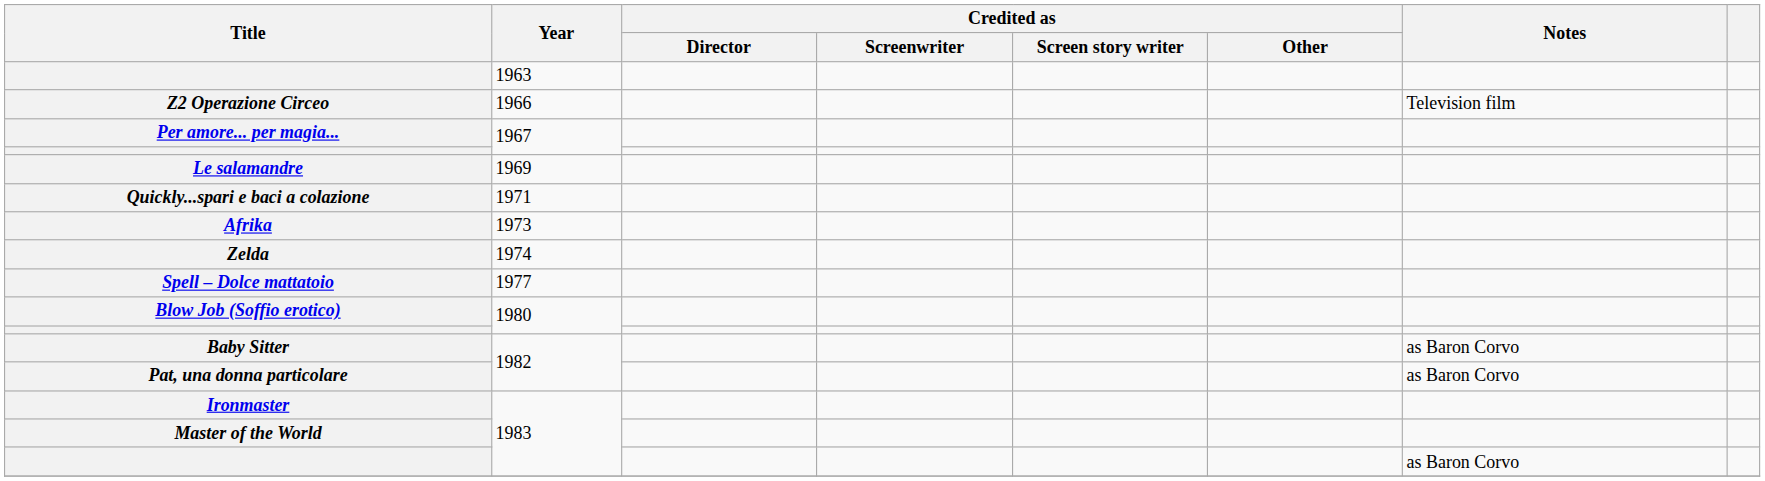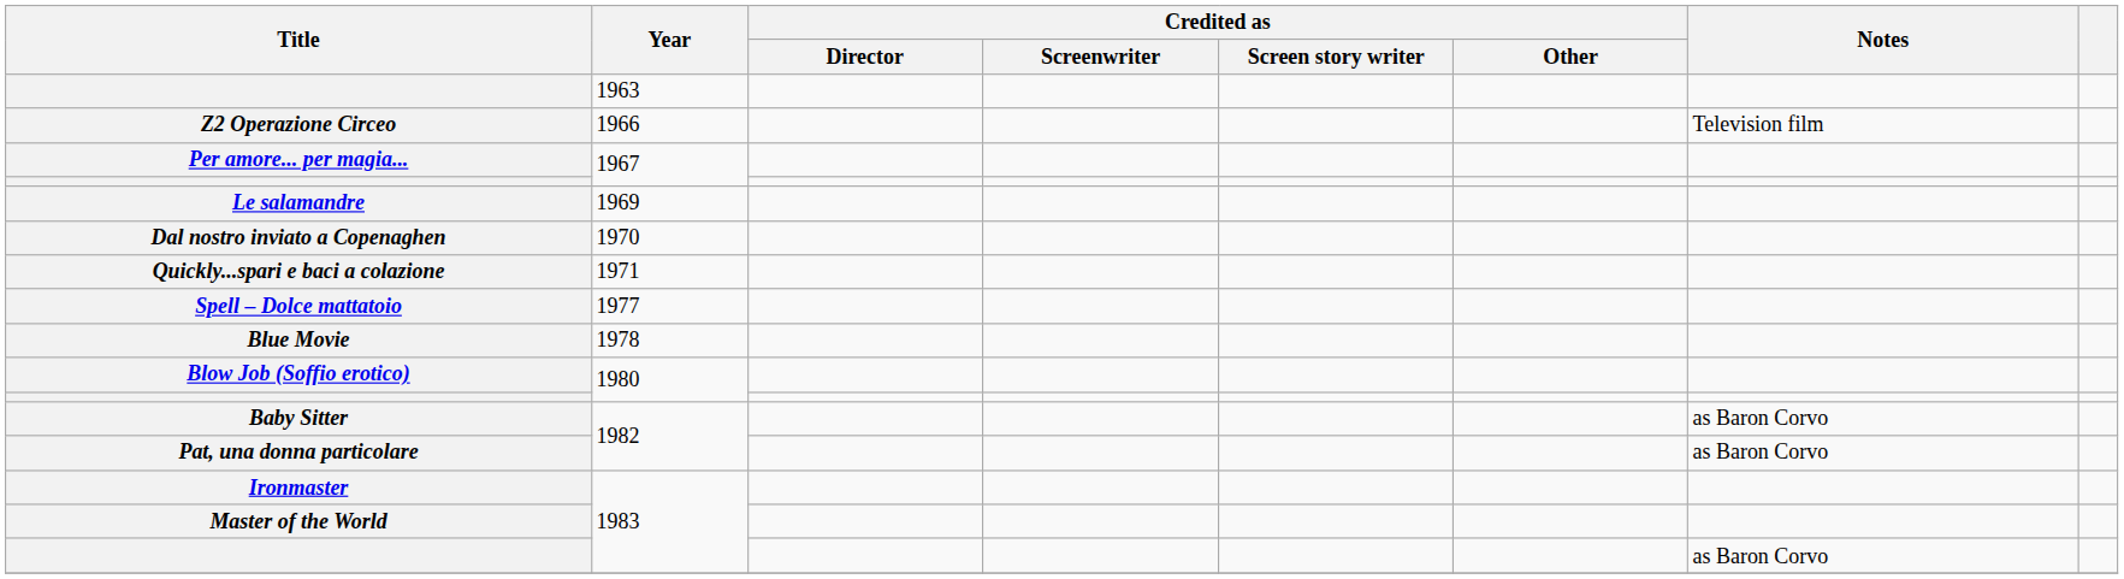 <table class="wikitable sortable plainrowheaders">
 <tr>
 <th width="15%" rowspan="2" scope="col">Title</th>
 <th width="4%" rowspan="2" scope="col">Year</th>
 <th colspan="4" scope="col">Credited as</th>
 <th width="10%" rowspan="2" scope="col" class="unsortable">Notes</th>
 <th width="1%" rowspan="2" scope="col" class="unsortable"></th>
 </tr>
 <tr>
 <th width=6%>Director</th>
 <th width=6%>Screenwriter</th>
 <th width=6%>Screen story writer</th>
 <th width=6%>Other</th>
 </tr>
 <tr>
 <th scope="row"></th>
 <td>1963</td>
 <td></td>
 <td></td>
 <td></td>
 <td></td>
 <td></td>
 <td style="text-align:center;"></td>
 </tr>
 <tr>
 <th scope="row"><em>Z2 Operazione Circeo</em></th>
 <td>1966</td>
 <td></td>
 <td></td>
 <td></td>
 <td></td>
 <td>Television film</td>
 <td style="text-align:center;"></td>
 </tr>
 <tr>
 <th scope="row"><em><a href='#'>Per amore... per magia...</a></em></th>
 <td rowspan="2">1967</td>
 <td></td>
 <td></td>
 <td></td>
 <td></td>
 <td></td>
 <td style="text-align:center;"></td>
 </tr>
 <tr>
 <th scope="row"><em></em></th>
 <td></td>
 <td></td>
 <td></td>
 <td></td>
 <td></td>
 <td style="text-align:center;"></td>
 </tr>
 <tr>
 <th scope="row"><em><a href='#'>Le salamandre</a></em></th>
 <td>1969</td>
 <td></td>
 <td></td>
 <td></td>
 <td></td>
 <td></td>
 <td style="text-align:center;"></td>
 </tr>
 <tr>
+<th scope="row"><em>Dal nostro inviato a Copenaghen</em></th>
+<td>1970</td>
+<td></td>
+<td></td>
+<td></td>
+<td></td>
+<td></td>
+<td style="text-align:center;"></td>
+</tr>
+<tr>
 <th scope="row"><em>Quickly...spari e baci a colazione</em></th>
 <td>1971</td>
 <td></td>
 <td></td>
 <td></td>
 <td></td>
 <td></td>
 <td style="text-align:center;"></td>
 </tr>
 <tr>
-<th scope="row"><em><a href='#'>Afrika</a></em></th>
-<td>1973</td>
+<th scope="row"><em><a href='#'>Spell – Dolce mattatoio</a></em></th>
+<td>1977</td>
 <td></td>
 <td></td>
 <td></td>
 <td></td>
 <td></td>
 <td style="text-align:center;"></td>
 </tr>
 <tr>
-<th scope="row"><em>Zelda</em></th>
-<td>1974</td>
-<td></td>
-<td></td>
-<td></td>
-<td></td>
-<td></td>
-<td style="text-align:center;"></td>
-</tr>
-<tr>
-<th scope="row"><em><a href='#'>Spell – Dolce mattatoio</a></em></th>
-<td>1977</td>
+<th scope="row"><em>Blue Movie</em></th>
+<td>1978</td>
 <td></td>
 <td></td>
 <td></td>
 <td></td>
 <td></td>
 <td style="text-align:center;"></td>
 </tr>
 <tr>
 <th scope="row"><em><a href='#'>Blow Job (Soffio erotico)</a></em></th>
 <td rowspan="2">1980</td>
 <td></td>
 <td></td>
 <td></td>
 <td></td>
 <td></td>
 <td style="text-align:center;"></td>
 </tr>
 <tr>
 <th scope="row"><em></em></th>
 <td></td>
 <td></td>
 <td></td>
 <td></td>
 <td></td>
 <td style="text-align:center;"></td>
 </tr>
 <tr>
 <th scope="row"><em>Baby Sitter</em></th>
 <td rowspan="2">1982</td>
 <td></td>
 <td></td>
 <td></td>
 <td></td>
 <td>as Baron Corvo</td>
 <td style="text-align:center;"></td>
 </tr>
 <tr>
 <th scope="row"><em>Pat, una donna particolare</em></th>
 <td></td>
 <td></td>
 <td></td>
 <td></td>
 <td>as Baron Corvo</td>
 <td style="text-align:center;"></td>
 </tr>
 <tr>
 <th scope="row"><em><a href='#'>Ironmaster</a></em></th>
 <td rowspan="3">1983</td>
 <td></td>
 <td></td>
 <td></td>
 <td></td>
 <td></td>
 <td style="text-align:center;"></td>
 </tr>
 <tr>
 <th scope="row"><em>Master of the World</em></th>
 <td></td>
 <td></td>
 <td></td>
 <td></td>
 <td></td>
 <td style="text-align:center;"></td>
 </tr>
 <tr>
 <th scope="row"></th>
 <td></td>
 <td></td>
 <td></td>
 <td></td>
 <td>as Baron Corvo</td>
 <td style="text-align:center;"></td>
 </tr>
 <tr>
 </tr>
 </table>
